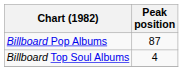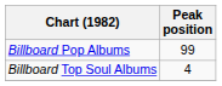 <table class="wikitable">
 <tr>
 <th>Chart (1982)</th>
 <th>Peak<br>position</th>
 </tr>
 <tr>
 <td><a href='#'><em>Billboard</em> Pop Albums</a></td>
-<td align=center>87</td>
+<td align=center>99</td>
 </tr>
 <tr>
 <td><em>Billboard</em> <a href='#'>Top Soul Albums</a></td>
 <td align=center>4</td>
 </tr>
 <tr>
 </tr>
 </table>
